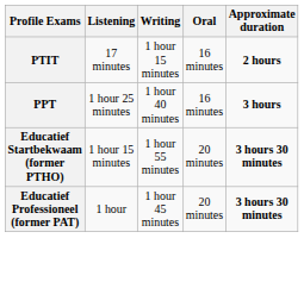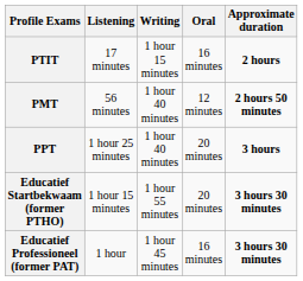 <table class="wikitable" width="50%">
 <tr>
 <th scope="col">Profile Exams</th>
 <th scope="col">Listening</th>
 <th scope="col">Writing</th>
 <th scope="col">Oral</th>
 <th scope="col">Approximate duration</th>
 </tr>
 <tr>
 <th scope="row">PTIT</th>
 <td align="center">17 minutes</td>
 <td align="center">1 hour 15 minutes</td>
 <td align="center">16 minutes</td>
 <td align="center"><strong>2 hours</strong></td>
 </tr>
 <tr>
+<th scope="row">PMT</th>
+<td align="center">56 minutes</td>
+<td align="center">1 hour 40 minutes</td>
+<td align="center">12 minutes</td>
+<td align="center"><strong>2 hours 50 minutes</strong></td>
+</tr>
+<tr>
 <th scope="row">PPT</th>
 <td align="center">1 hour 25 minutes</td>
 <td align="center">1 hour 40 minutes</td>
-<td align="center">16 minutes</td>
+<td align="center">20 minutes</td>
 <td align="center"><strong>3 hours</strong></td>
 </tr>
 <tr>
 <th scope="row">Educatief Startbekwaam (former PTHO)</th>
 <td align="center">1 hour 15 minutes</td>
 <td align="center">1 hour 55 minutes</td>
 <td align="center">20 minutes</td>
 <td align="center"><strong>3 hours 30 minutes</strong></td>
 </tr>
 <tr>
 <th scope="row">Educatief Professioneel (former PAT)</th>
 <td align="center">1 hour</td>
 <td align="center">1 hour 45 minutes</td>
-<td align="center">20 minutes</td>
+<td align="center">16 minutes</td>
 <td align="center"><strong>3 hours 30 minutes</strong></td>
 </tr>
 </table>
